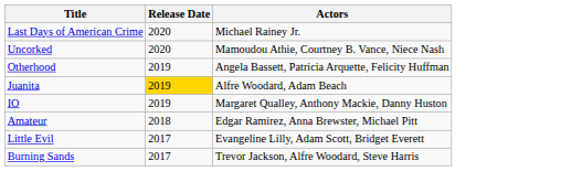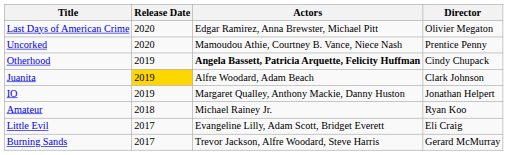 <table class="wikitable">
 <tr>
 <th>Title</th>
 <th>Release Date</th>
 <th>Actors</th>
+<th>Director</th>
 </tr>
 <tr>
 <td><a href='#'>Last Days of American Crime</a></td>
 <td>2020</td>
-<td>Michael Rainey Jr.</td>
+<td>Edgar Ramirez, Anna Brewster, Michael Pitt</td>
+<td>Olivier Megaton</td>
 </tr>
 <tr>
 <td><a href='#'>Uncorked</a></td>
 <td>2020</td>
 <td>Mamoudou Athie, Courtney B. Vance, Niece Nash</td>
+<td>Prentice Penny</td>
 </tr>
 <tr>
 <td><a href='#'>Otherhood</a></td>
 <td>2019</td>
-<td>Angela Bassett, Patricia Arquette, Felicity Huffman</td>
+<td><strong>Angela Bassett, Patricia Arquette, Felicity Huffman</strong></td>
+<td>Cindy Chupack</td>
 </tr>
 <tr>
 <td><a href='#'>Juanita</a></td>
 <td style="background: gold;">2019</td>
 <td>Alfre Woodard, Adam Beach</td>
+<td>Clark Johnson</td>
 </tr>
 <tr>
 <td><a href='#'>IO</a></td>
 <td>2019</td>
 <td>Margaret Qualley, Anthony Mackie, Danny Huston</td>
+<td>Jonathan Helpert</td>
 </tr>
 <tr>
 <td><a href='#'>Amateur</a></td>
 <td>2018</td>
-<td>Edgar Ramirez, Anna Brewster, Michael Pitt</td>
+<td>Michael Rainey Jr.</td>
+<td>Ryan Koo</td>
 </tr>
 <tr>
 <td><a href='#'>Little Evil</a></td>
 <td>2017</td>
 <td>Evangeline Lilly, Adam Scott, Bridget Everett</td>
+<td>Eli Craig</td>
 </tr>
 <tr>
 <td><a href='#'>Burning Sands</a></td>
 <td>2017</td>
 <td>Trevor Jackson, Alfre Woodard, Steve Harris</td>
+<td>Gerard McMurray</td>
 </tr>
 </table>
